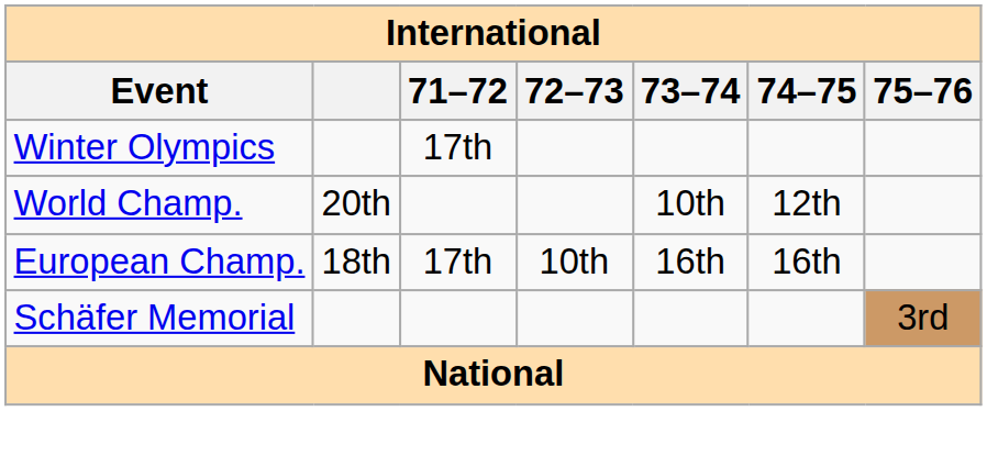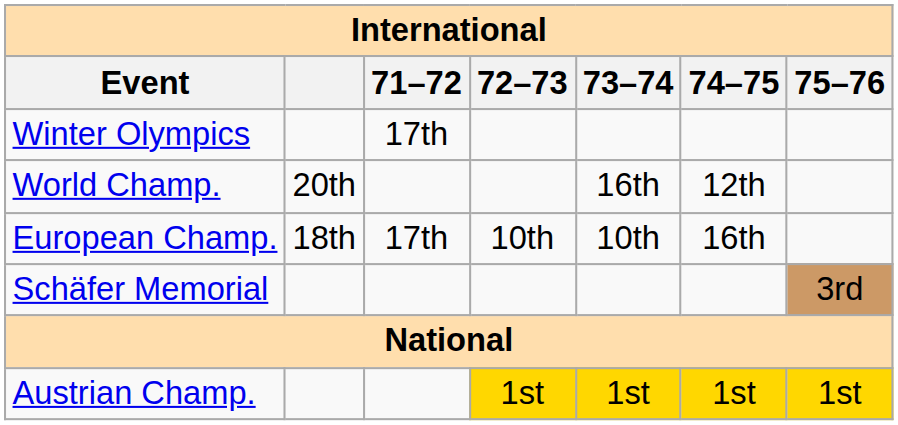 <table class="wikitable" style="text-align:center">
 <tr>
 <th style="background-color: #ffdead; " colspan=7 align=center>International</th>
 </tr>
 <tr>
 <th>Event</th>
 <th></th>
 <th>71–72</th>
 <th>72–73</th>
 <th>73–74</th>
 <th>74–75</th>
 <th>75–76</th>
 </tr>
 <tr>
 <td align=left><a href='#'>Winter Olympics</a></td>
 <td></td>
 <td>17th</td>
 <td></td>
 <td></td>
 <td></td>
 <td></td>
 </tr>
 <tr>
 <td align=left><a href='#'>World Champ.</a></td>
 <td>20th</td>
 <td></td>
 <td></td>
-<td>10th</td>
+<td>16th</td>
 <td>12th</td>
 <td></td>
 </tr>
 <tr>
 <td align=left><a href='#'>European Champ.</a></td>
 <td>18th</td>
 <td>17th</td>
 <td>10th</td>
-<td>16th</td>
+<td>10th</td>
 <td>16th</td>
 <td></td>
 </tr>
 <tr>
 <td align=left><a href='#'>Schäfer Memorial</a></td>
 <td></td>
 <td></td>
 <td></td>
 <td></td>
 <td></td>
 <td bgcolor=cc9966>3rd</td>
 </tr>
 <tr>
 <th style="background-color: #ffdead; " colspan=7 align=center>National</th>
 </tr>
+<tr>
+<td align=left><a href='#'>Austrian Champ.</a></td>
+<td></td>
+<td></td>
+<td bgcolor=gold>1st</td>
+<td bgcolor=gold>1st</td>
+<td bgcolor=gold>1st</td>
+<td bgcolor=gold>1st</td>
+</tr>
 </table>
